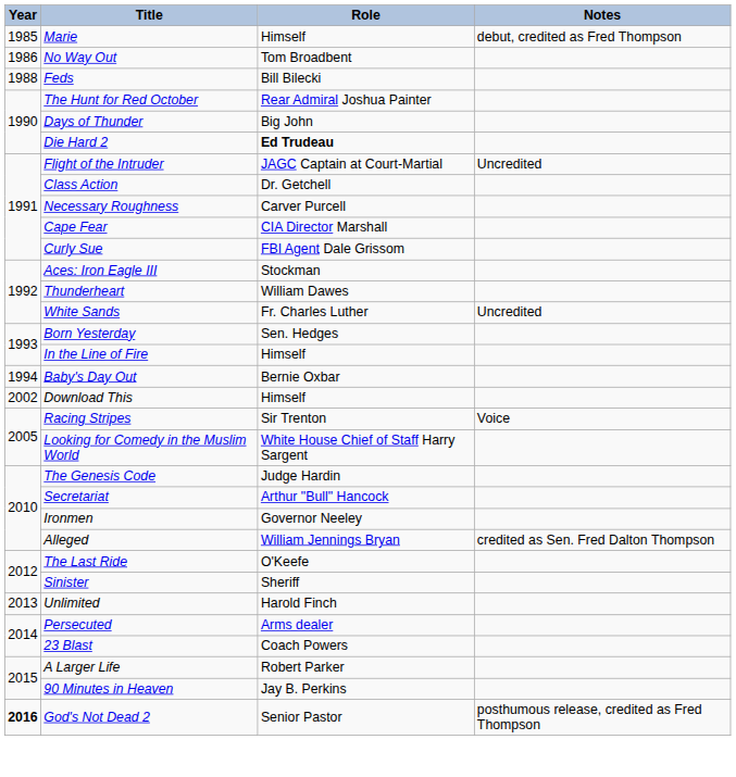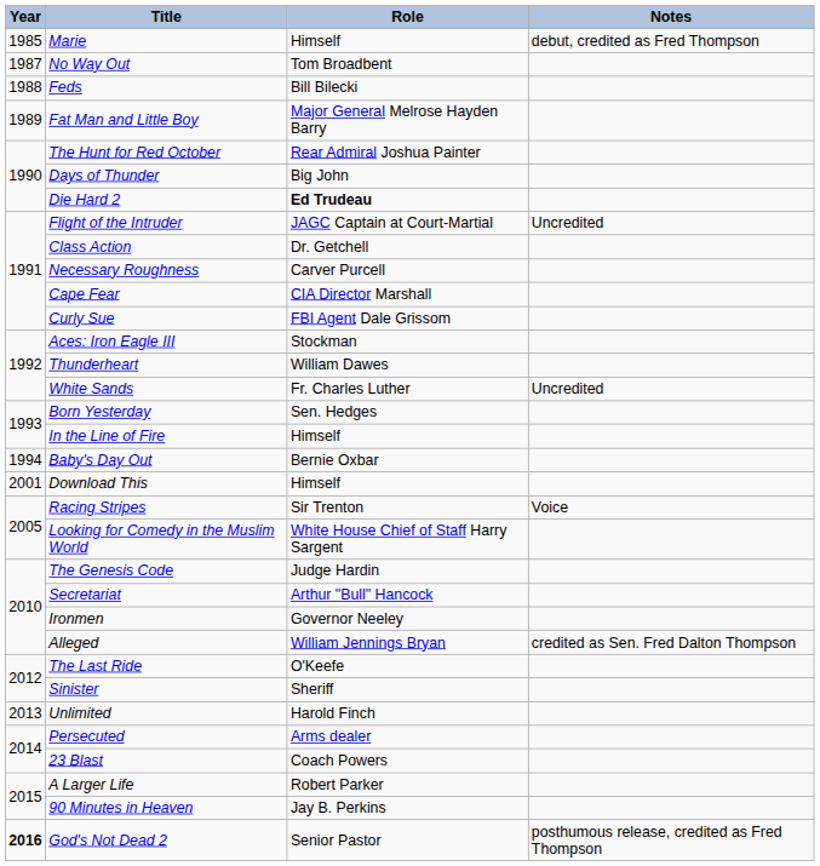 <table class="wikitable sortable">
 <tr style="text-align:center;">
 <th style="background:#B0C4DE;">Year</th>
 <th style="background:#B0C4DE;">Title</th>
 <th style="background:#B0C4DE;">Role</th>
 <th style="background:#B0C4DE;">Notes</th>
 </tr>
 <tr>
 <td>1985</td>
 <td><em><a href='#'>Marie</a></em></td>
 <td>Himself</td>
 <td>debut, credited as Fred Thompson</td>
 </tr>
 <tr>
-<td>1986</td>
+<td>1987</td>
 <td><em><a href='#'>No Way Out</a></em></td>
 <td>Tom Broadbent</td>
 <td></td>
 </tr>
 <tr>
 <td>1988</td>
 <td><em><a href='#'>Feds</a></em></td>
 <td>Bill Bilecki</td>
+<td></td>
+</tr>
+<tr>
+<td>1989</td>
+<td><em><a href='#'>Fat Man and Little Boy</a></em></td>
+<td><a href='#'>Major General</a> Melrose Hayden Barry</td>
 <td></td>
 </tr>
 <tr>
 <td rowspan="3">1990</td>
 <td><em><a href='#'>The Hunt for Red October</a></em></td>
 <td><a href='#'>Rear Admiral</a> Joshua Painter</td>
 <td></td>
 </tr>
 <tr>
 <td><em><a href='#'>Days of Thunder</a></em></td>
 <td>Big John</td>
 <td></td>
 </tr>
 <tr>
 <td><em><a href='#'>Die Hard 2</a></em></td>
 <td><strong>Ed Trudeau</strong></td>
 <td></td>
 </tr>
 <tr>
 <td rowspan="5">1991</td>
 <td><em><a href='#'>Flight of the Intruder</a></em></td>
 <td><a href='#'>JAGC</a> Captain at Court-Martial</td>
 <td>Uncredited</td>
 </tr>
 <tr>
 <td><em><a href='#'>Class Action</a></em></td>
 <td>Dr. Getchell</td>
 <td></td>
 </tr>
 <tr>
 <td><em><a href='#'>Necessary Roughness</a></em></td>
 <td>Carver Purcell</td>
 <td></td>
 </tr>
 <tr>
 <td><em><a href='#'>Cape Fear</a></em></td>
 <td><a href='#'>CIA Director</a> Marshall</td>
 <td></td>
 </tr>
 <tr>
 <td><em><a href='#'>Curly Sue</a></em></td>
 <td><a href='#'>FBI Agent</a> Dale Grissom</td>
 <td></td>
 </tr>
 <tr>
 <td rowspan="3">1992</td>
 <td><em><a href='#'>Aces: Iron Eagle III</a></em></td>
 <td>Stockman</td>
 <td></td>
 </tr>
 <tr>
 <td><em><a href='#'>Thunderheart</a></em></td>
 <td>William Dawes</td>
 <td></td>
 </tr>
 <tr>
 <td><em><a href='#'>White Sands</a></em></td>
 <td>Fr. Charles Luther</td>
 <td>Uncredited</td>
 </tr>
 <tr>
 <td rowspan="2">1993</td>
 <td><em><a href='#'>Born Yesterday</a></em></td>
 <td>Sen. Hedges</td>
 <td></td>
 </tr>
 <tr>
 <td><em><a href='#'>In the Line of Fire</a></em></td>
 <td>Himself</td>
 <td></td>
 </tr>
 <tr>
 <td>1994</td>
 <td><em><a href='#'>Baby's Day Out</a></em></td>
 <td>Bernie Oxbar</td>
 <td></td>
 </tr>
 <tr>
-<td>2002</td>
+<td>2001</td>
 <td><em>Download This</em></td>
 <td>Himself</td>
 <td></td>
 </tr>
 <tr>
 <td rowspan="2">2005</td>
 <td><em><a href='#'>Racing Stripes</a></em></td>
 <td>Sir Trenton</td>
 <td>Voice</td>
 </tr>
 <tr>
 <td><em><a href='#'>Looking for Comedy in the Muslim World</a></em></td>
 <td><a href='#'>White House Chief of Staff</a> Harry Sargent</td>
 <td></td>
 </tr>
 <tr>
 <td rowspan="4">2010</td>
 <td><em><a href='#'>The Genesis Code</a></em></td>
 <td>Judge Hardin</td>
 <td></td>
 </tr>
 <tr>
 <td><em><a href='#'>Secretariat</a></em></td>
 <td><a href='#'>Arthur "Bull" Hancock</a></td>
 <td></td>
 </tr>
 <tr>
 <td><em>Ironmen</em></td>
 <td>Governor Neeley</td>
 <td></td>
 </tr>
 <tr>
 <td><em>Alleged</em></td>
 <td><a href='#'>William Jennings Bryan</a></td>
 <td>credited as Sen. Fred Dalton Thompson</td>
 </tr>
 <tr>
 <td rowspan="2">2012</td>
 <td><em><a href='#'>The Last Ride</a></em></td>
 <td>O'Keefe</td>
 <td></td>
 </tr>
 <tr>
 <td><em><a href='#'>Sinister</a></em></td>
 <td>Sheriff</td>
 <td></td>
 </tr>
 <tr>
 <td>2013</td>
 <td><em>Unlimited</em></td>
 <td>Harold Finch</td>
 <td></td>
 </tr>
 <tr>
 <td rowspan="2">2014</td>
 <td><em><a href='#'>Persecuted</a></em></td>
 <td><a href='#'>Arms dealer</a></td>
 <td></td>
 </tr>
 <tr>
 <td><em><a href='#'>23 Blast</a></em></td>
 <td>Coach Powers</td>
 <td></td>
 </tr>
 <tr>
 <td rowspan="2">2015</td>
 <td><em>A Larger Life</em></td>
 <td>Robert Parker</td>
 <td></td>
 </tr>
 <tr>
 <td><em><a href='#'>90 Minutes in Heaven</a></em></td>
 <td>Jay B. Perkins</td>
 <td></td>
 </tr>
 <tr>
 <td><strong>2016</strong></td>
 <td><em><a href='#'>God's Not Dead 2</a></em></td>
 <td>Senior Pastor</td>
 <td>posthumous release, credited as Fred Thompson</td>
 </tr>
 </table>
